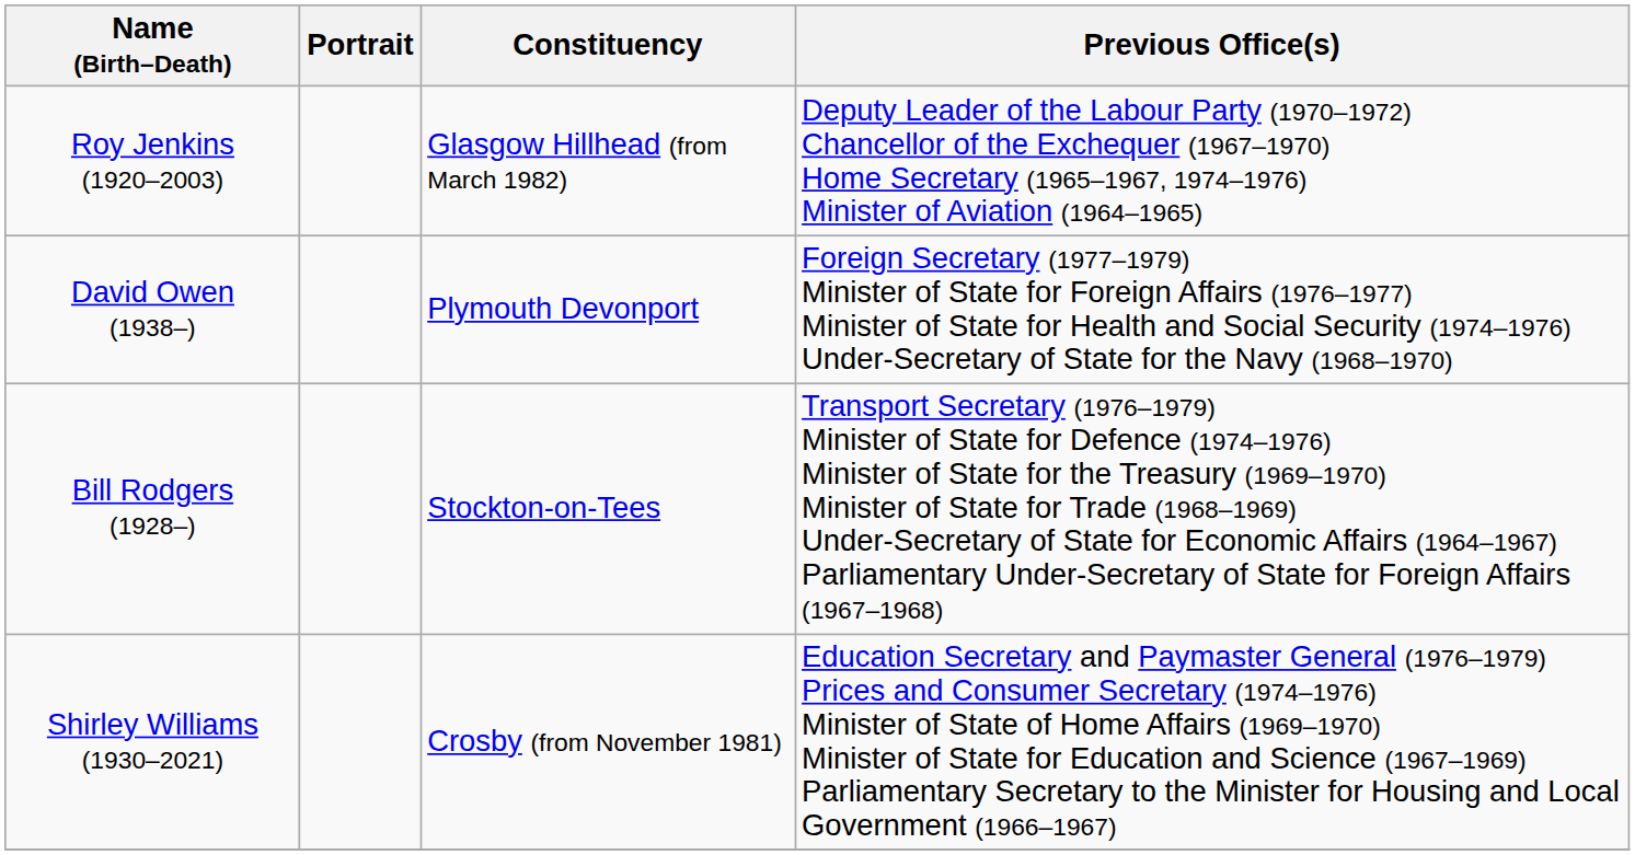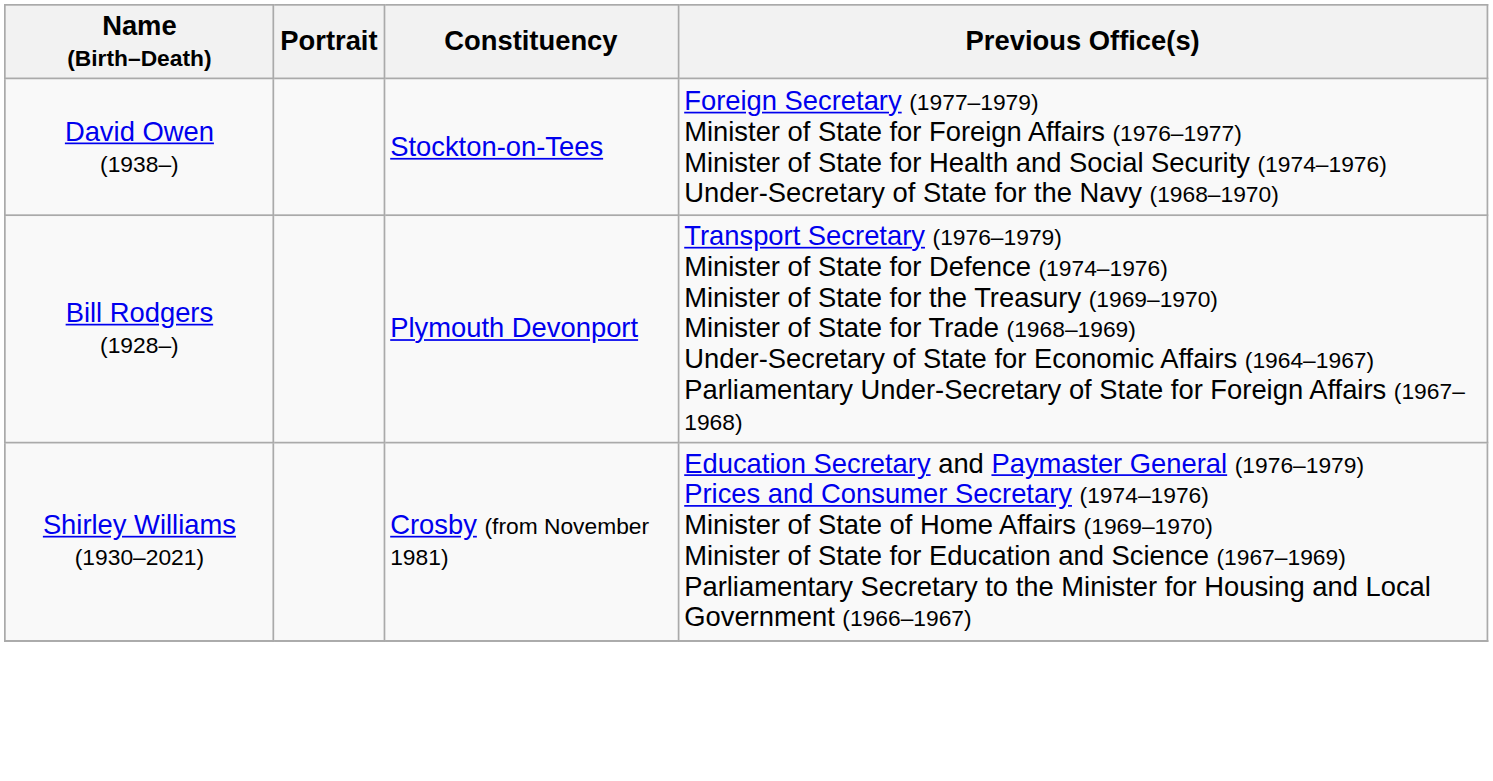 <table class="wikitable">
 <tr>
 <th width=150>Name<br><small>(Birth–Death)</small></th>
 <th>Portrait</th>
 <th>Constituency</th>
 <th>Previous Office(s)</th>
 </tr>
 <tr>
-<td style="text-align:center;"><a href='#'>Roy Jenkins</a><br><small>(1920–2003)</small></td>
-<td></td>
-<td><a href='#'>Glasgow Hillhead</a> <small>(from March 1982)</small></td>
-<td><a href='#'>Deputy Leader of the Labour Party</a> <small>(1970–1972)</small><br><a href='#'>Chancellor of the Exchequer</a> <small>(1967–1970)</small><br><a href='#'>Home Secretary</a> <small>(1965–1967, 1974–1976)</small><br><a href='#'>Minister of Aviation</a> <small>(1964–1965)</small></td>
-</tr>
-<tr>
 <td style="text-align:center;"><a href='#'>David Owen</a><br><small>(1938–)</small></td>
 <td></td>
-<td><a href='#'>Plymouth Devonport</a></td>
+<td><a href='#'>Stockton-on-Tees</a></td>
 <td><a href='#'>Foreign Secretary</a> <small>(1977–1979)</small><br>Minister of State for Foreign Affairs <small>(1976–1977)</small><br>Minister of State for Health and Social Security <small>(1974–1976)</small><br>Under-Secretary of State for the Navy <small>(1968–1970)</small></td>
 </tr>
 <tr>
 <td style="text-align:center;"><a href='#'>Bill Rodgers</a><br><small>(1928–)</small></td>
 <td></td>
-<td><a href='#'>Stockton-on-Tees</a></td>
+<td><a href='#'>Plymouth Devonport</a></td>
 <td><a href='#'>Transport Secretary</a> <small>(1976–1979)</small><br>Minister of State for Defence <small>(1974–1976)</small><br>Minister of State for the Treasury <small>(1969–1970)</small><br>Minister of State for Trade <small>(1968–1969)</small><br>Under-Secretary of State for Economic Affairs <small>(1964–1967)</small><br>Parliamentary Under-Secretary of State for Foreign Affairs <small>(1967–1968)</small></td>
 </tr>
 <tr>
 <td style="text-align:center;"><a href='#'>Shirley Williams</a><br><small>(1930–2021)</small></td>
 <td></td>
 <td><a href='#'>Crosby</a> <small>(from November 1981)</small></td>
 <td><a href='#'>Education Secretary</a> and <a href='#'>Paymaster General</a> <small>(1976–1979)</small><br><a href='#'>Prices and Consumer Secretary</a> <small>(1974–1976)</small><br>Minister of State of Home Affairs <small>(1969–1970)</small><br>Minister of State for Education and Science <small>(1967–1969)</small><br>Parliamentary Secretary to the Minister for Housing and Local Government <small>(1966–1967)</small></td>
 </tr>
 <tr>
 </tr>
 </table>
